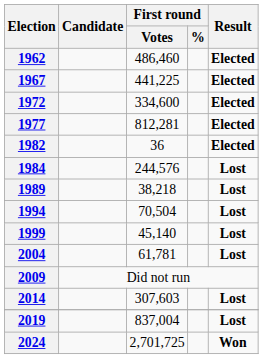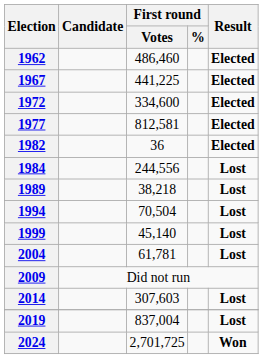 <table class="wikitable" style="text-align:center">
 <tr>
 <th rowspan="2"><strong>Election</strong></th>
 <th rowspan="2"><strong>Candidate</strong></th>
 <th colspan="2" scope="col">First round</th>
 <th rowspan="2">Result</th>
 </tr>
 <tr>
 <th><strong>Votes</strong></th>
 <th><strong>%</strong></th>
 </tr>
 <tr>
 <th><a href='#'>1962</a></th>
 <td></td>
 <td>486,460</td>
 <td></td>
 <td><strong>Elected</strong> </td>
 </tr>
 <tr>
 <th><a href='#'>1967</a></th>
 <td></td>
 <td>441,225</td>
 <td></td>
 <td><strong>Elected</strong> </td>
 </tr>
 <tr>
 <th><a href='#'>1972</a></th>
 <td></td>
 <td>334,600</td>
 <td></td>
 <td><strong>Elected</strong> </td>
 </tr>
 <tr>
 <th><a href='#'>1977</a></th>
 <td></td>
-<td>812,281</td>
+<td>812,581</td>
 <td></td>
 <td><strong>Elected</strong> </td>
 </tr>
 <tr>
 <th><a href='#'>1982</a></th>
 <td></td>
 <td>36</td>
 <td></td>
 <td><strong>Elected</strong> </td>
 </tr>
 <tr>
 <th><a href='#'>1984</a></th>
 <td></td>
-<td>244,576</td>
+<td>244,556</td>
 <td></td>
 <td><strong>Lost</strong> </td>
 </tr>
 <tr>
 <th><a href='#'>1989</a></th>
 <td></td>
 <td>38,218</td>
 <td></td>
 <td><strong>Lost</strong> </td>
 </tr>
 <tr>
 <th><a href='#'>1994</a></th>
 <td></td>
 <td>70,504</td>
 <td></td>
 <td><strong>Lost</strong> </td>
 </tr>
 <tr>
 <th><a href='#'>1999</a></th>
 <td></td>
 <td>45,140</td>
 <td></td>
 <td><strong>Lost</strong> </td>
 </tr>
 <tr>
 <th><a href='#'>2004</a></th>
 <td></td>
 <td>61,781</td>
 <td></td>
 <td><strong>Lost</strong> </td>
 </tr>
 <tr>
 <th><a href='#'>2009</a></th>
 <td colspan="4">Did not run</td>
 </tr>
 <tr>
 <th><a href='#'>2014</a></th>
 <td></td>
 <td>307,603</td>
 <td></td>
 <td><strong>Lost</strong> </td>
 </tr>
 <tr>
 </tr>
 <tr>
 <th><a href='#'>2019</a></th>
 <td></td>
 <td>837,004</td>
 <td></td>
 <td><strong>Lost</strong> </td>
 </tr>
 <tr>
 <th><a href='#'>2024</a></th>
 <td></td>
 <td>2,701,725</td>
 <td></td>
 <td><strong>Won</strong> </td>
 </tr>
 </table>
